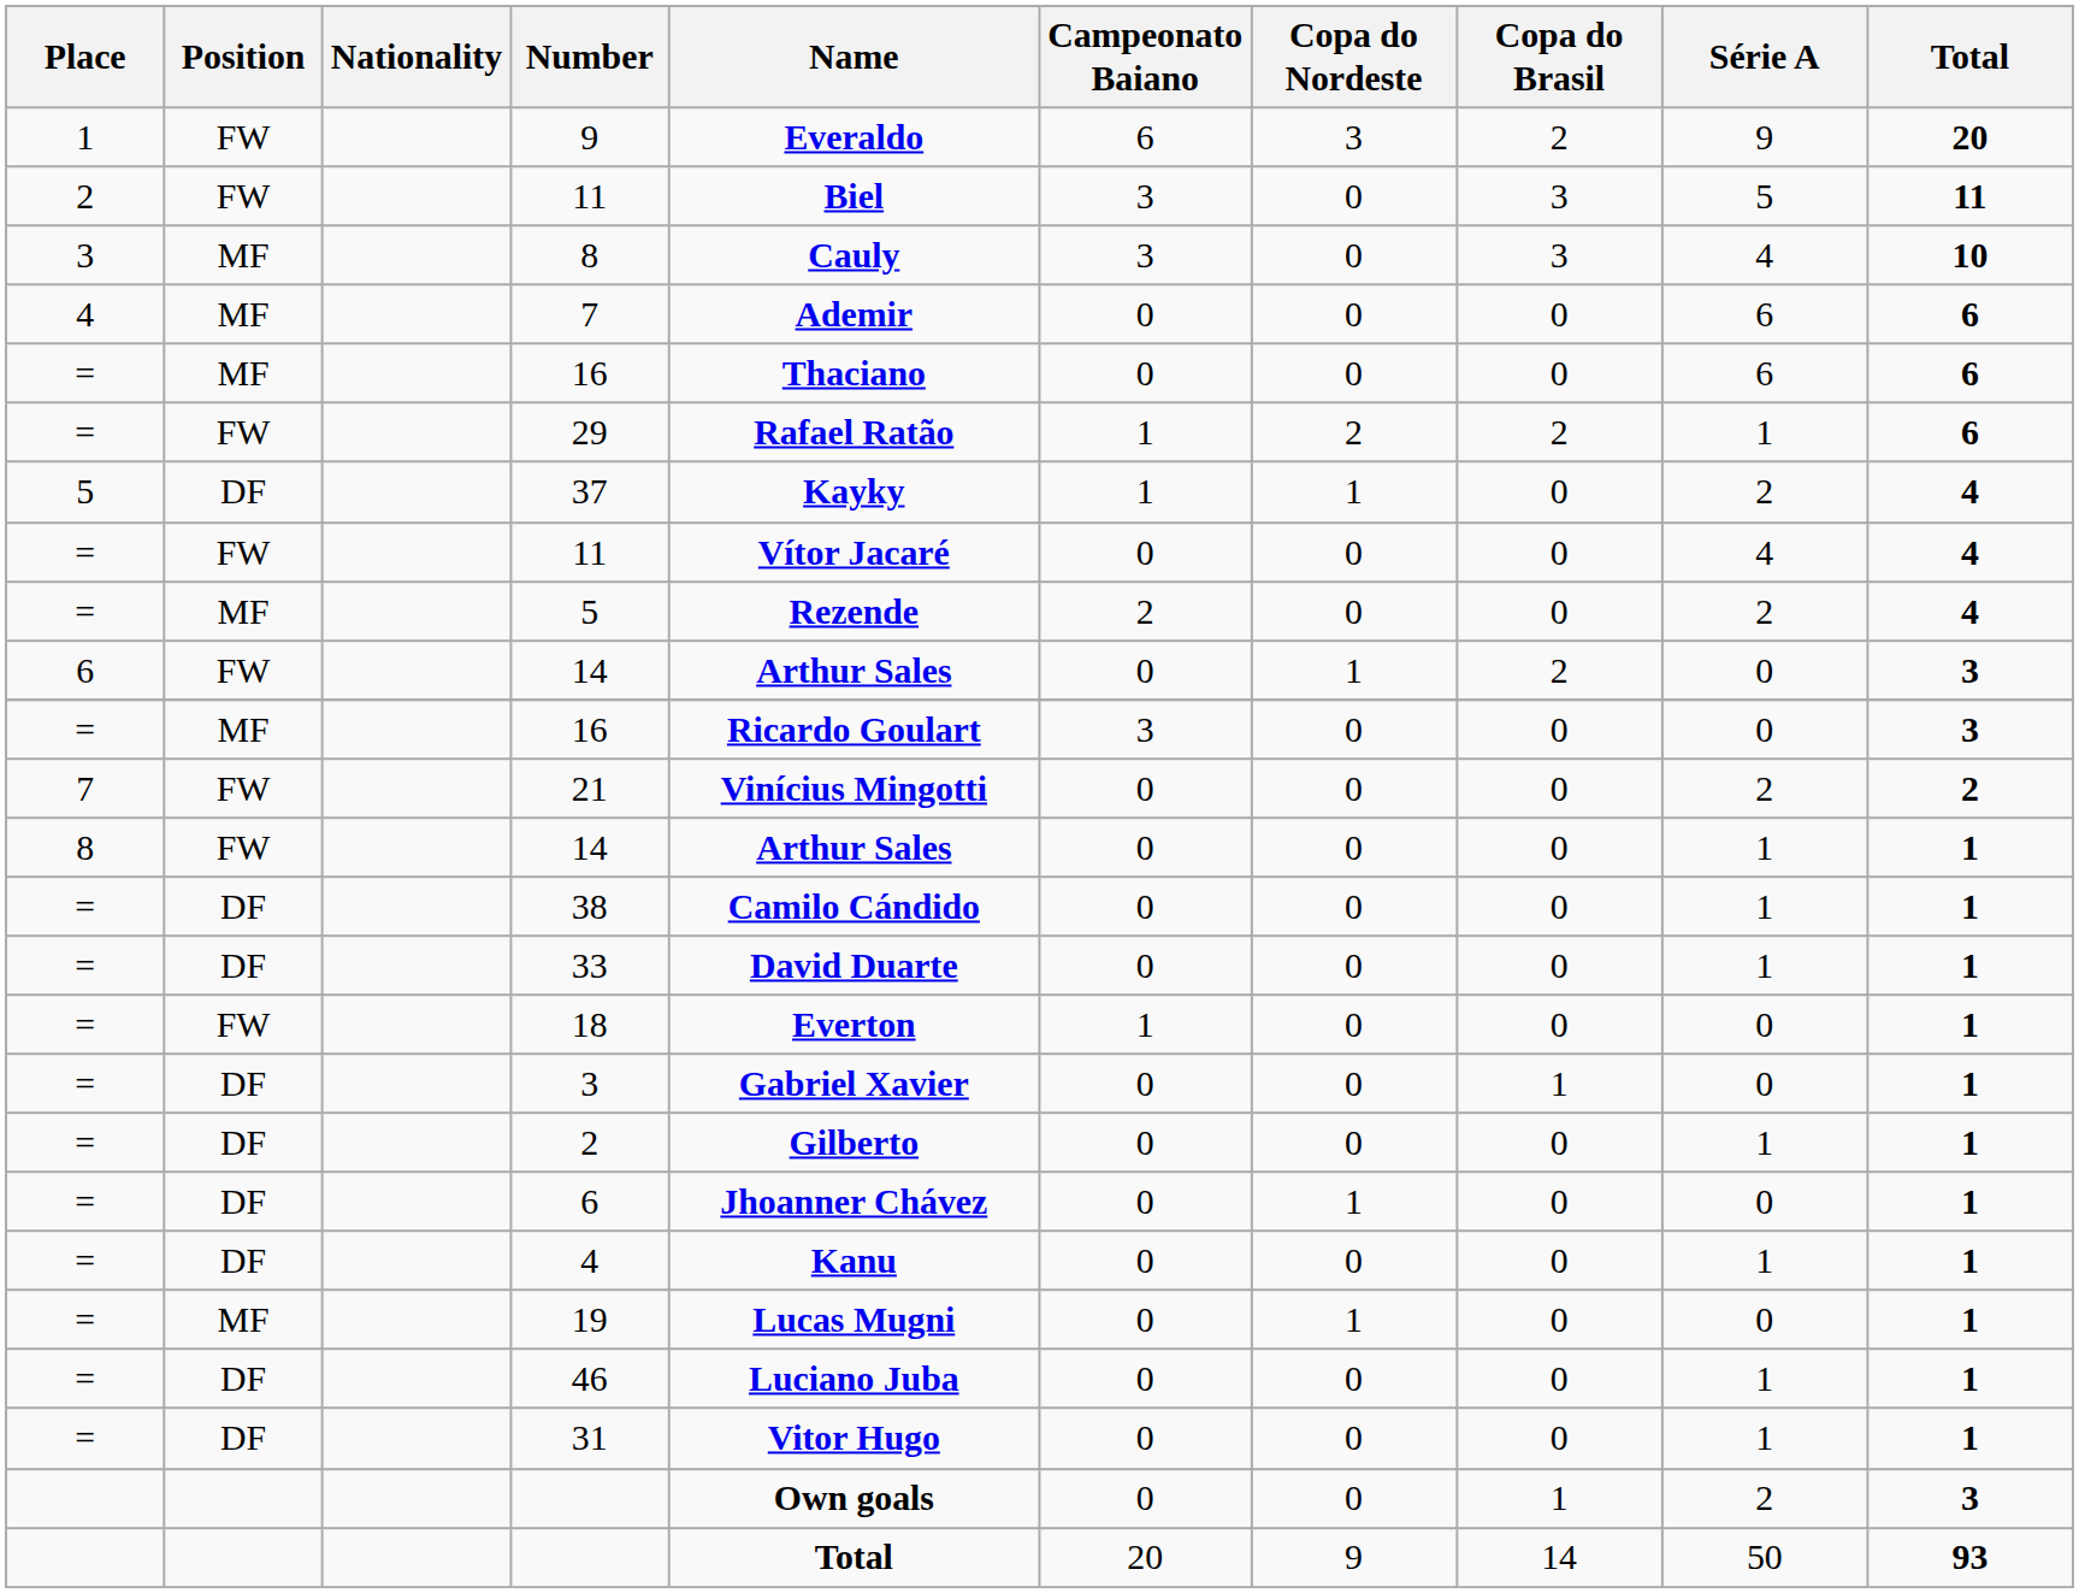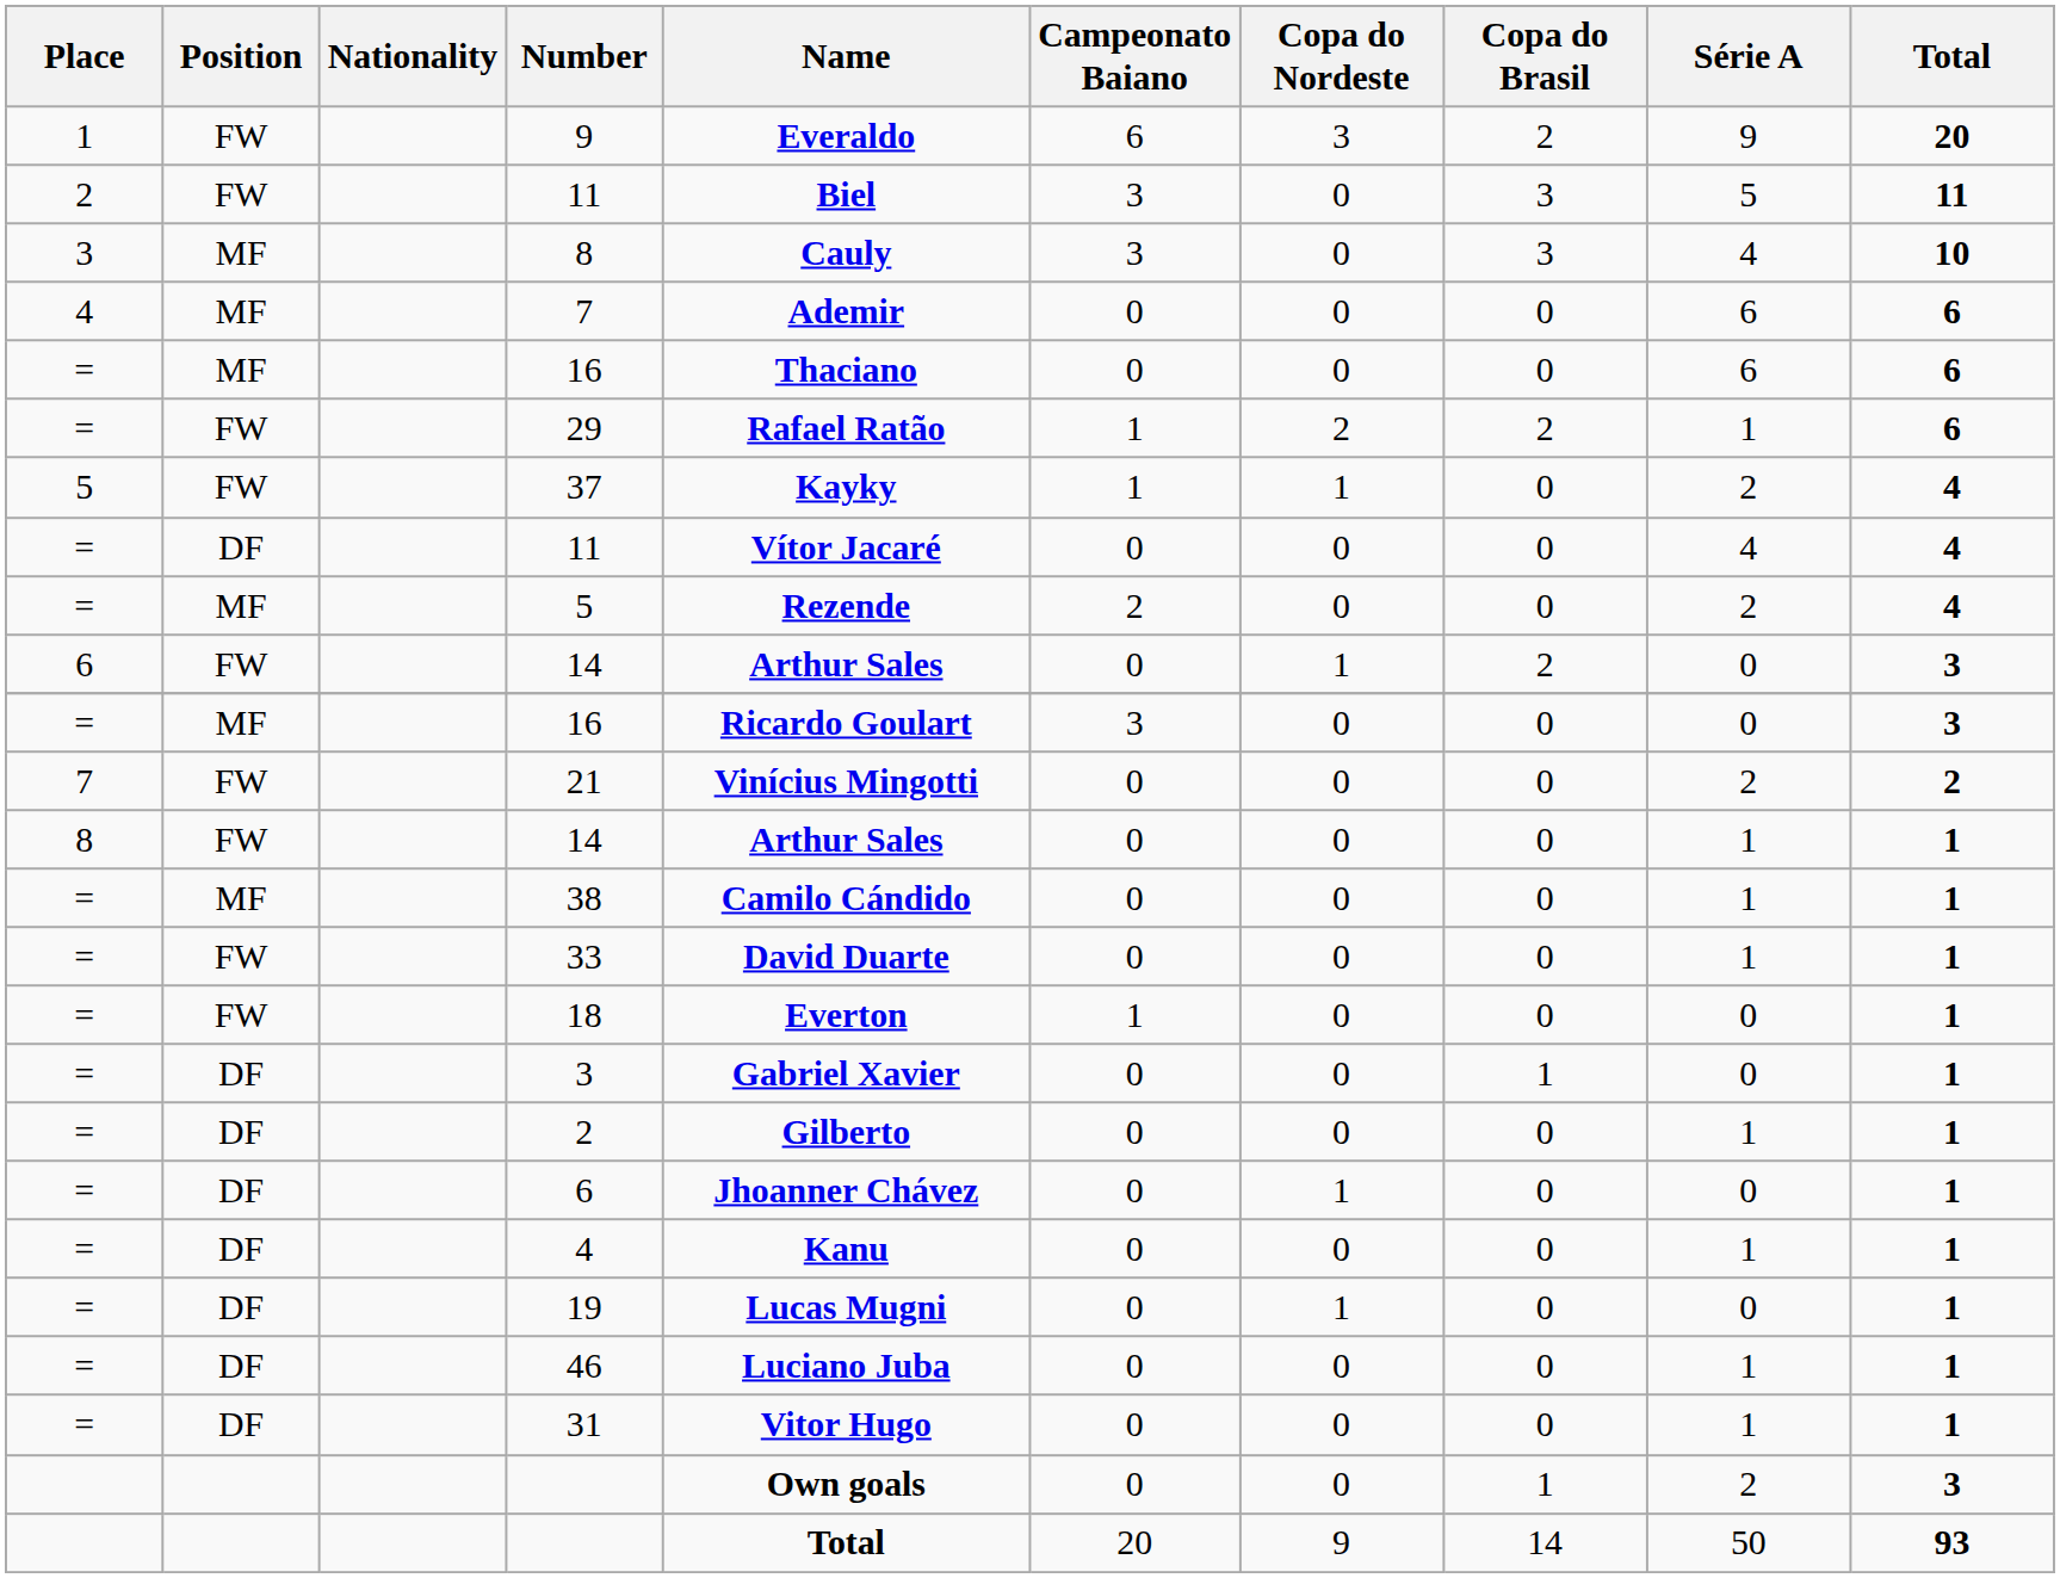 <table class="wikitable" style="font-size: 95%; text-align: center;">
 <tr>
 <th width=60>Place</th>
 <th width=60>Position</th>
 <th width=60>Nationality</th>
 <th width=60>Number</th>
 <th width=150>Name</th>
 <th width=80>Campeonato Baiano</th>
 <th width=80>Copa do Nordeste</th>
 <th width=80>Copa do Brasil</th>
 <th width=80>Série A</th>
 <th width=80>Total</th>
 </tr>
 <tr>
 <td>1</td>
 <td>FW</td>
 <td></td>
 <td>9</td>
 <td><strong><a href='#'>Everaldo</a></strong></td>
 <td>6</td>
 <td>3</td>
 <td>2</td>
 <td>9</td>
 <td><strong>20</strong></td>
 </tr>
 <tr>
 <td>2</td>
 <td>FW</td>
 <td></td>
 <td>11</td>
 <td><strong><a href='#'>Biel</a></strong></td>
 <td>3</td>
 <td>0</td>
 <td>3</td>
 <td>5</td>
 <td><strong>11</strong></td>
 </tr>
 <tr>
 <td>3</td>
 <td>MF</td>
 <td></td>
 <td>8</td>
 <td><strong><a href='#'>Cauly</a></strong></td>
 <td>3</td>
 <td>0</td>
 <td>3</td>
 <td>4</td>
 <td><strong>10</strong></td>
 </tr>
 <tr>
 <td>4</td>
 <td>MF</td>
 <td></td>
 <td>7</td>
 <td><strong><a href='#'>Ademir</a></strong></td>
 <td>0</td>
 <td>0</td>
 <td>0</td>
 <td>6</td>
 <td><strong>6</strong></td>
 </tr>
 <tr>
 <td>=</td>
 <td>MF</td>
 <td></td>
 <td>16</td>
 <td><strong><a href='#'>Thaciano</a></strong></td>
 <td>0</td>
 <td>0</td>
 <td>0</td>
 <td>6</td>
 <td><strong>6</strong></td>
 </tr>
 <tr>
 <td>=</td>
 <td>FW</td>
 <td></td>
 <td>29</td>
 <td><strong><a href='#'>Rafael Ratão</a></strong></td>
 <td>1</td>
 <td>2</td>
 <td>2</td>
 <td>1</td>
 <td><strong>6</strong></td>
 </tr>
 <tr>
 <td>5</td>
-<td>DF</td>
+<td>FW</td>
 <td></td>
 <td>37</td>
 <td><strong><a href='#'>Kayky</a></strong></td>
 <td>1</td>
 <td>1</td>
 <td>0</td>
 <td>2</td>
 <td><strong>4</strong></td>
 </tr>
 <tr>
 <td>=</td>
-<td>FW</td>
+<td>DF</td>
 <td></td>
 <td>11</td>
 <td><strong><a href='#'>Vítor Jacaré</a></strong></td>
 <td>0</td>
 <td>0</td>
 <td>0</td>
 <td>4</td>
 <td><strong>4</strong></td>
 </tr>
 <tr>
 <td>=</td>
 <td>MF</td>
 <td></td>
 <td>5</td>
 <td><strong><a href='#'>Rezende</a></strong></td>
 <td>2</td>
 <td>0</td>
 <td>0</td>
 <td>2</td>
 <td><strong>4</strong></td>
 </tr>
 <tr>
 <td>6</td>
 <td>FW</td>
 <td></td>
 <td>14</td>
 <td><strong><a href='#'>Arthur Sales</a></strong></td>
 <td>0</td>
 <td>1</td>
 <td>2</td>
 <td>0</td>
 <td><strong>3</strong></td>
 </tr>
 <tr>
 </tr>
 <tr>
 <td>=</td>
 <td>MF</td>
 <td></td>
 <td>16</td>
 <td><strong><a href='#'>Ricardo Goulart</a></strong></td>
 <td>3</td>
 <td>0</td>
 <td>0</td>
 <td>0</td>
 <td><strong>3</strong></td>
 </tr>
 <tr>
 <td>7</td>
 <td>FW</td>
 <td></td>
 <td>21</td>
 <td><strong><a href='#'>Vinícius Mingotti</a></strong></td>
 <td>0</td>
 <td>0</td>
 <td>0</td>
 <td>2</td>
 <td><strong>2</strong></td>
 </tr>
 <tr>
 <td>8</td>
 <td>FW</td>
 <td></td>
 <td>14</td>
 <td><strong><a href='#'>Arthur Sales</a></strong></td>
 <td>0</td>
 <td>0</td>
 <td>0</td>
 <td>1</td>
 <td><strong>1</strong></td>
 </tr>
 <tr>
 <td>=</td>
-<td>DF</td>
+<td>MF</td>
 <td></td>
 <td>38</td>
 <td><strong><a href='#'>Camilo Cándido</a></strong></td>
 <td>0</td>
 <td>0</td>
 <td>0</td>
 <td>1</td>
 <td><strong>1</strong></td>
 </tr>
 <tr>
 <td>=</td>
-<td>DF</td>
+<td>FW</td>
 <td></td>
 <td>33</td>
 <td><strong><a href='#'>David Duarte</a></strong></td>
 <td>0</td>
 <td>0</td>
 <td>0</td>
 <td>1</td>
 <td><strong>1</strong></td>
 </tr>
 <tr>
 <td>=</td>
 <td>FW</td>
 <td></td>
 <td>18</td>
 <td><strong><a href='#'>Everton</a></strong></td>
 <td>1</td>
 <td>0</td>
 <td>0</td>
 <td>0</td>
 <td><strong>1</strong></td>
 </tr>
 <tr>
 <td>=</td>
 <td>DF</td>
 <td></td>
 <td>3</td>
 <td><strong><a href='#'>Gabriel Xavier</a></strong></td>
 <td>0</td>
 <td>0</td>
 <td>1</td>
 <td>0</td>
 <td><strong>1</strong></td>
 </tr>
 <tr>
 <td>=</td>
 <td>DF</td>
 <td></td>
 <td>2</td>
 <td><strong><a href='#'>Gilberto</a></strong></td>
 <td>0</td>
 <td>0</td>
 <td>0</td>
 <td>1</td>
 <td><strong>1</strong></td>
 </tr>
 <tr>
 <td>=</td>
 <td>DF</td>
 <td></td>
 <td>6</td>
 <td><strong><a href='#'>Jhoanner Chávez</a></strong></td>
 <td>0</td>
 <td>1</td>
 <td>0</td>
 <td>0</td>
 <td><strong>1</strong></td>
 </tr>
 <tr>
 <td>=</td>
 <td>DF</td>
 <td></td>
 <td>4</td>
 <td><strong><a href='#'>Kanu</a></strong></td>
 <td>0</td>
 <td>0</td>
 <td>0</td>
 <td>1</td>
 <td><strong>1</strong></td>
 </tr>
 <tr>
 <td>=</td>
-<td>MF</td>
+<td>DF</td>
 <td></td>
 <td>19</td>
 <td><strong><a href='#'>Lucas Mugni</a></strong></td>
 <td>0</td>
 <td>1</td>
 <td>0</td>
 <td>0</td>
 <td><strong>1</strong></td>
 </tr>
 <tr>
 <td>=</td>
 <td>DF</td>
 <td></td>
 <td>46</td>
 <td><strong><a href='#'>Luciano Juba</a></strong></td>
 <td>0</td>
 <td>0</td>
 <td>0</td>
 <td>1</td>
 <td><strong>1</strong></td>
 </tr>
 <tr>
 <td>=</td>
 <td>DF</td>
 <td></td>
 <td>31</td>
 <td><strong><a href='#'>Vitor Hugo</a></strong></td>
 <td>0</td>
 <td>0</td>
 <td>0</td>
 <td>1</td>
 <td><strong>1</strong></td>
 </tr>
 <tr>
 <td></td>
 <td></td>
 <td></td>
 <td></td>
 <td><strong>Own goals</strong></td>
 <td>0</td>
 <td>0</td>
 <td>1</td>
 <td>2</td>
 <td><strong>3</strong></td>
 </tr>
 <tr>
 <td></td>
 <td></td>
 <td></td>
 <td></td>
 <td><strong>Total</strong></td>
 <td>20</td>
 <td>9</td>
 <td>14</td>
 <td>50</td>
 <td><strong>93</strong></td>
 </tr>
 </table>
